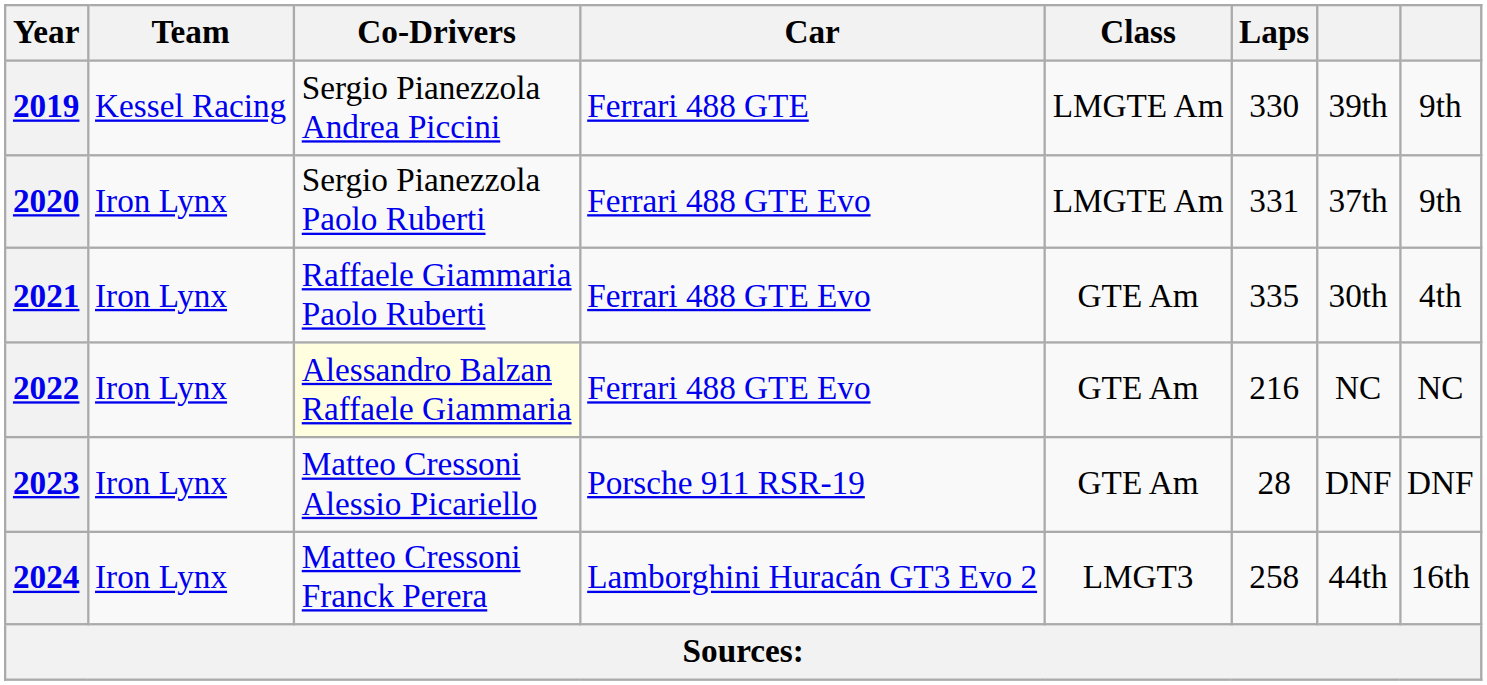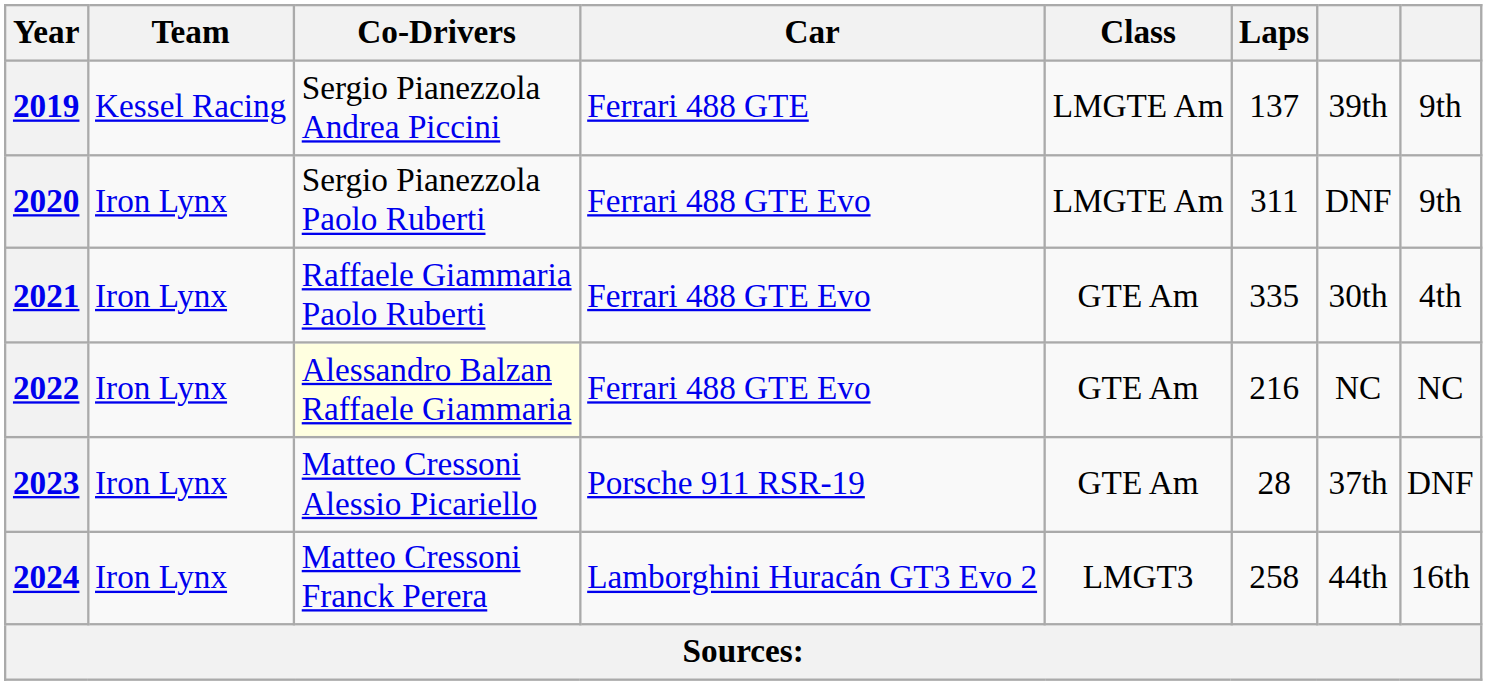 <table class="wikitable" style="text-align:center; font-size:90%">
 <tr>
 <th>Year</th>
 <th>Team</th>
 <th>Co-Drivers</th>
 <th>Car</th>
 <th>Class</th>
 <th>Laps</th>
 <th></th>
 <th></th>
 </tr>
 <tr>
 <th><a href='#'>2019</a></th>
 <td align="left"> <a href='#'>Kessel Racing</a></td>
 <td align="left"> Sergio Pianezzola<br> <a href='#'>Andrea Piccini</a></td>
 <td align="left"><a href='#'>Ferrari 488 GTE</a></td>
 <td>LMGTE Am</td>
-<td>330</td>
+<td>137</td>
 <td>39th</td>
 <td>9th</td>
 </tr>
 <tr>
 <th><a href='#'>2020</a></th>
 <td align="left"> <a href='#'>Iron Lynx</a></td>
 <td align="left"> Sergio Pianezzola<br> <a href='#'>Paolo Ruberti</a></td>
 <td align="left"><a href='#'>Ferrari 488 GTE Evo</a></td>
 <td>LMGTE Am</td>
-<td>331</td>
-<td>37th</td>
+<td>311</td>
+<td>DNF</td>
 <td>9th</td>
 </tr>
 <tr>
 <th><a href='#'>2021</a></th>
 <td align="left"> <a href='#'>Iron Lynx</a></td>
 <td align="left"> <a href='#'>Raffaele Giammaria</a><br> <a href='#'>Paolo Ruberti</a></td>
 <td align="left"><a href='#'>Ferrari 488 GTE Evo</a></td>
 <td>GTE Am</td>
 <td>335</td>
 <td>30th</td>
 <td>4th</td>
 </tr>
 <tr>
 <th><a href='#'>2022</a></th>
 <td align="left"> <a href='#'>Iron Lynx</a></td>
 <td align="left" style="background: lightyellow;"> <a href='#'>Alessandro Balzan</a><br> <a href='#'>Raffaele Giammaria</a></td>
 <td align="left"><a href='#'>Ferrari 488 GTE Evo</a></td>
 <td>GTE Am</td>
 <td>216</td>
 <td>NC</td>
 <td>NC</td>
 </tr>
 <tr>
 <th><a href='#'>2023</a></th>
 <td align="left"> <a href='#'>Iron Lynx</a></td>
 <td align="left"> <a href='#'>Matteo Cressoni</a><br> <a href='#'>Alessio Picariello</a></td>
 <td align="left"><a href='#'>Porsche 911 RSR-19</a></td>
 <td>GTE Am</td>
 <td>28</td>
-<td>DNF</td>
+<td>37th</td>
 <td>DNF</td>
 </tr>
 <tr>
 <th><a href='#'>2024</a></th>
 <td align="left"> <a href='#'>Iron Lynx</a></td>
 <td align="left"> <a href='#'>Matteo Cressoni</a><br> <a href='#'>Franck Perera</a></td>
 <td align="left"><a href='#'>Lamborghini Huracán GT3 Evo 2</a></td>
 <td>LMGT3</td>
 <td>258</td>
 <td>44th</td>
 <td>16th</td>
 </tr>
 <tr>
 <th colspan="8">Sources:</th>
 </tr>
 </table>
